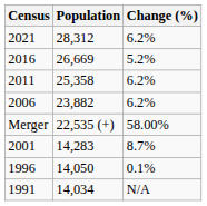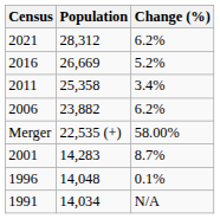 <table class="wikitable">
 <tr>
 <th>Census</th>
 <th>Population</th>
 <th>Change (%)</th>
 </tr>
 <tr>
 <td>2021</td>
 <td>28,312</td>
 <td> 6.2%</td>
 </tr>
 <tr>
 <td>2016</td>
 <td>26,669</td>
 <td> 5.2%</td>
 </tr>
 <tr>
 <td>2011</td>
 <td>25,358</td>
-<td> 6.2%</td>
+<td> 3.4%</td>
 </tr>
 <tr>
 <td>2006</td>
 <td>23,882</td>
 <td> 6.2%</td>
 </tr>
 <tr>
 <td>Merger</td>
 <td>22,535 (+)</td>
 <td> 58.00%</td>
 </tr>
 <tr>
 <td>2001</td>
 <td>14,283</td>
 <td> 8.7%</td>
 </tr>
 <tr>
 <td>1996</td>
-<td>14,050</td>
+<td>14,048</td>
 <td> 0.1%</td>
 </tr>
 <tr>
 <td>1991</td>
 <td>14,034</td>
 <td>N/A</td>
 </tr>
 </table>
